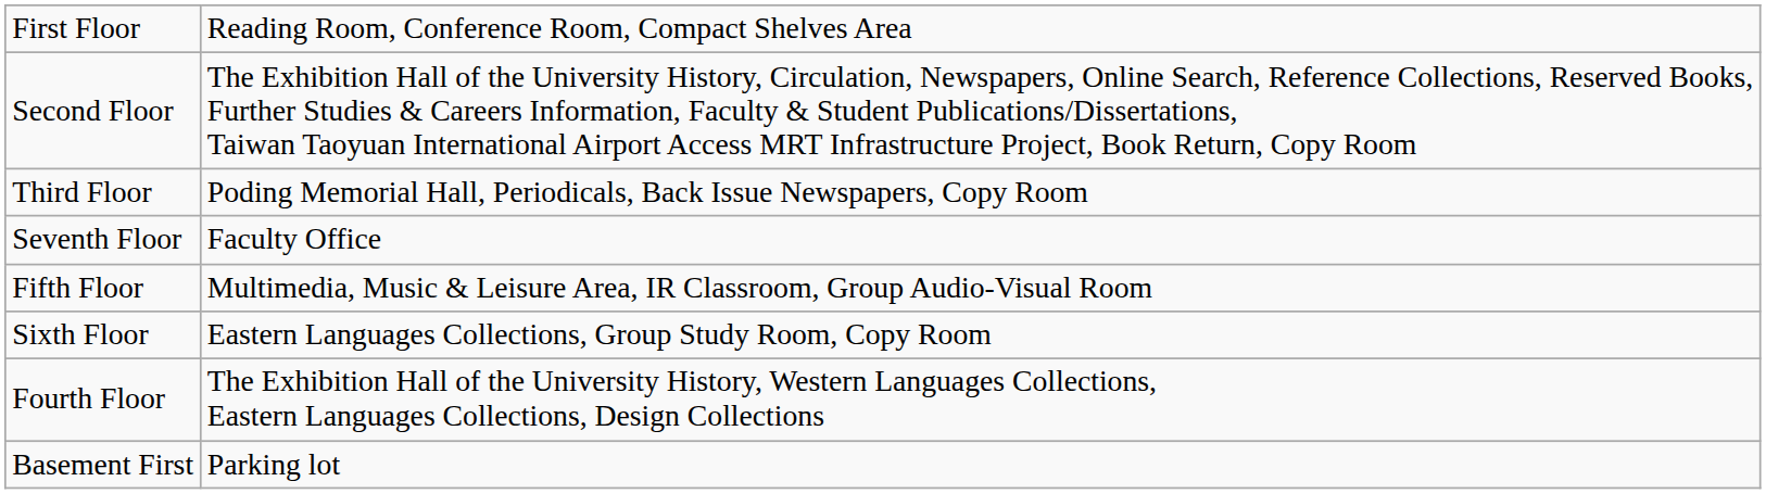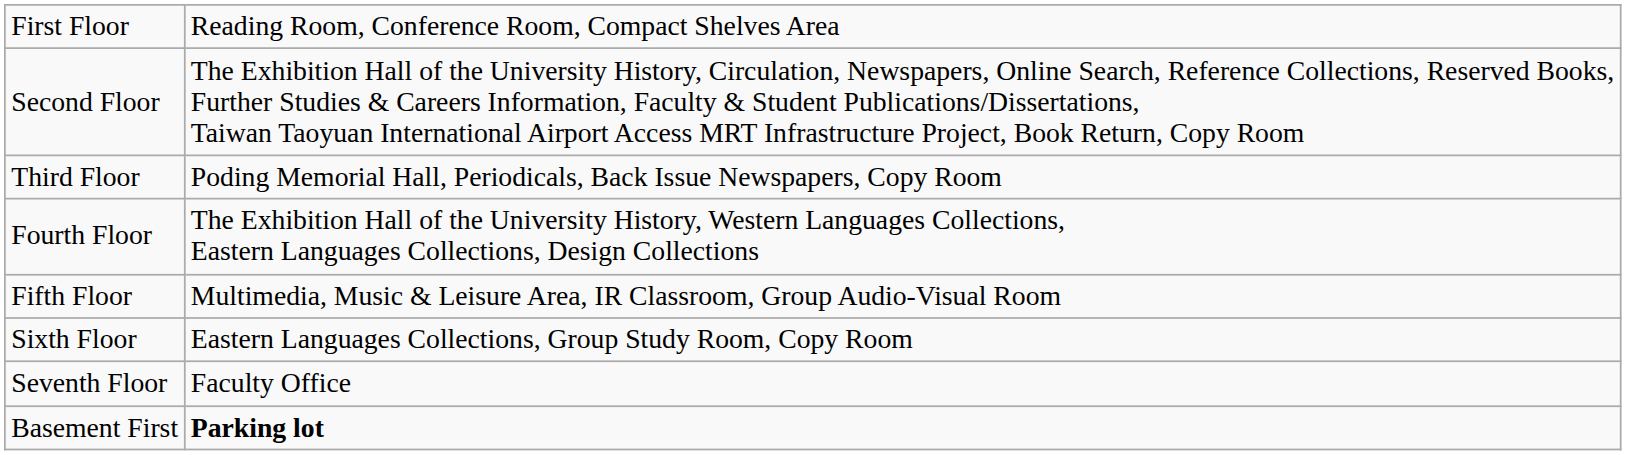 <table class="wikitable">
 <tr>
 <td>First Floor</td>
 <td>Reading Room, Conference Room, Compact Shelves Area</td>
 </tr>
 <tr>
 <td>Second Floor</td>
 <td>The Exhibition Hall of the University History, Circulation, Newspapers, Online Search, Reference Collections, Reserved Books,<br> Further Studies & Careers Information, Faculty & Student Publications/Dissertations,<br> Taiwan Taoyuan International Airport Access MRT Infrastructure Project, Book Return, Copy Room</td>
 </tr>
 <tr>
 <td>Third Floor</td>
 <td>Poding Memorial Hall, Periodicals, Back Issue Newspapers, Copy Room</td>
 </tr>
 <tr>
-<td>Seventh Floor</td>
-<td>Faculty Office</td>
+<td>Fourth Floor</td>
+<td>The Exhibition Hall of the University History, Western Languages Collections,<br> Eastern Languages Collections, Design Collections</td>
 </tr>
 <tr>
 <td>Fifth Floor</td>
 <td>Multimedia, Music & Leisure Area, IR Classroom, Group Audio-Visual Room</td>
 </tr>
 <tr>
 <td>Sixth Floor</td>
 <td>Eastern Languages Collections, Group Study Room, Copy Room</td>
 </tr>
 <tr>
-<td>Fourth Floor</td>
-<td>The Exhibition Hall of the University History, Western Languages Collections,<br> Eastern Languages Collections, Design Collections</td>
+<td>Seventh Floor</td>
+<td>Faculty Office</td>
 </tr>
 <tr>
 <td>Basement First</td>
-<td>Parking lot</td>
+<td><strong>Parking lot</strong></td>
 </tr>
 </table>
